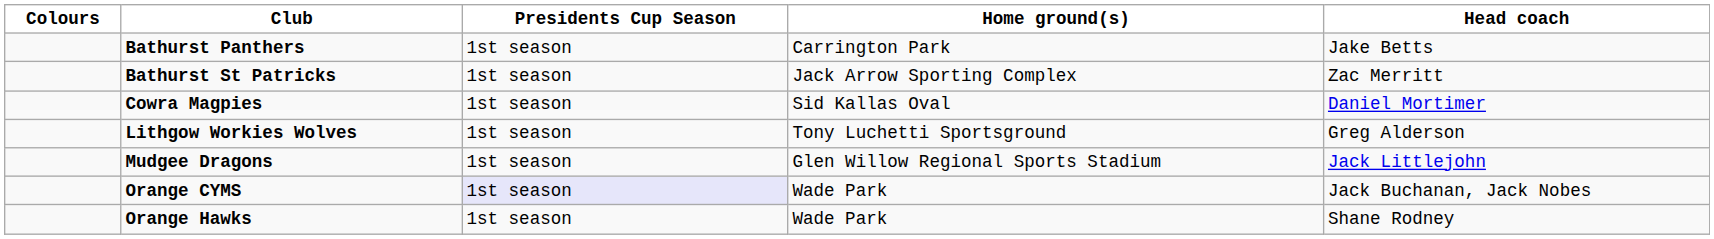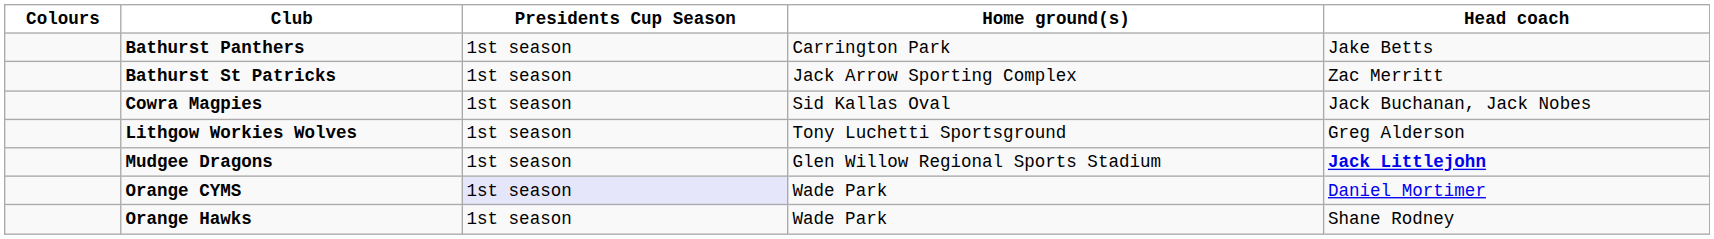 <table class="wikitable" style="width:100%; text-align:left">
 <tr>
 <th style="background:white">Colours</th>
 <th style="background:white">Club</th>
 <th style="background:white">Presidents Cup Season</th>
 <th style="background:white">Home ground(s)</th>
 <th style="background:white">Head coach</th>
 </tr>
 <tr>
 <td></td>
 <td><strong>Bathurst Panthers</strong></td>
 <td>1st season</td>
 <td>Carrington Park</td>
 <td>Jake Betts</td>
 </tr>
 <tr>
 <td></td>
 <td><strong>Bathurst St Patricks</strong></td>
 <td>1st season</td>
 <td>Jack Arrow Sporting Complex</td>
 <td>Zac Merritt</td>
 </tr>
 <tr>
 <td></td>
 <td><strong>Cowra Magpies</strong></td>
 <td>1st season</td>
 <td>Sid Kallas Oval</td>
-<td><a href='#'>Daniel Mortimer</a></td>
+<td>Jack Buchanan, Jack Nobes</td>
 </tr>
 <tr>
 <td></td>
 <td><strong>Lithgow Workies Wolves</strong></td>
 <td>1st season</td>
 <td>Tony Luchetti Sportsground</td>
 <td>Greg Alderson</td>
 </tr>
 <tr>
 <td></td>
 <td><strong>Mudgee Dragons</strong></td>
 <td>1st season</td>
 <td>Glen Willow Regional Sports Stadium</td>
-<td><a href='#'>Jack Littlejohn</a></td>
+<td><strong><a href='#'>Jack Littlejohn</a></strong></td>
 </tr>
 <tr>
 <td></td>
 <td><strong>Orange CYMS</strong></td>
 <td style="background: lavender;">1st season</td>
 <td>Wade Park</td>
-<td>Jack Buchanan, Jack Nobes</td>
+<td><a href='#'>Daniel Mortimer</a></td>
 </tr>
 <tr>
 <td></td>
 <td><strong>Orange Hawks</strong></td>
 <td>1st season</td>
 <td>Wade Park</td>
 <td>Shane Rodney</td>
 </tr>
 </table>
